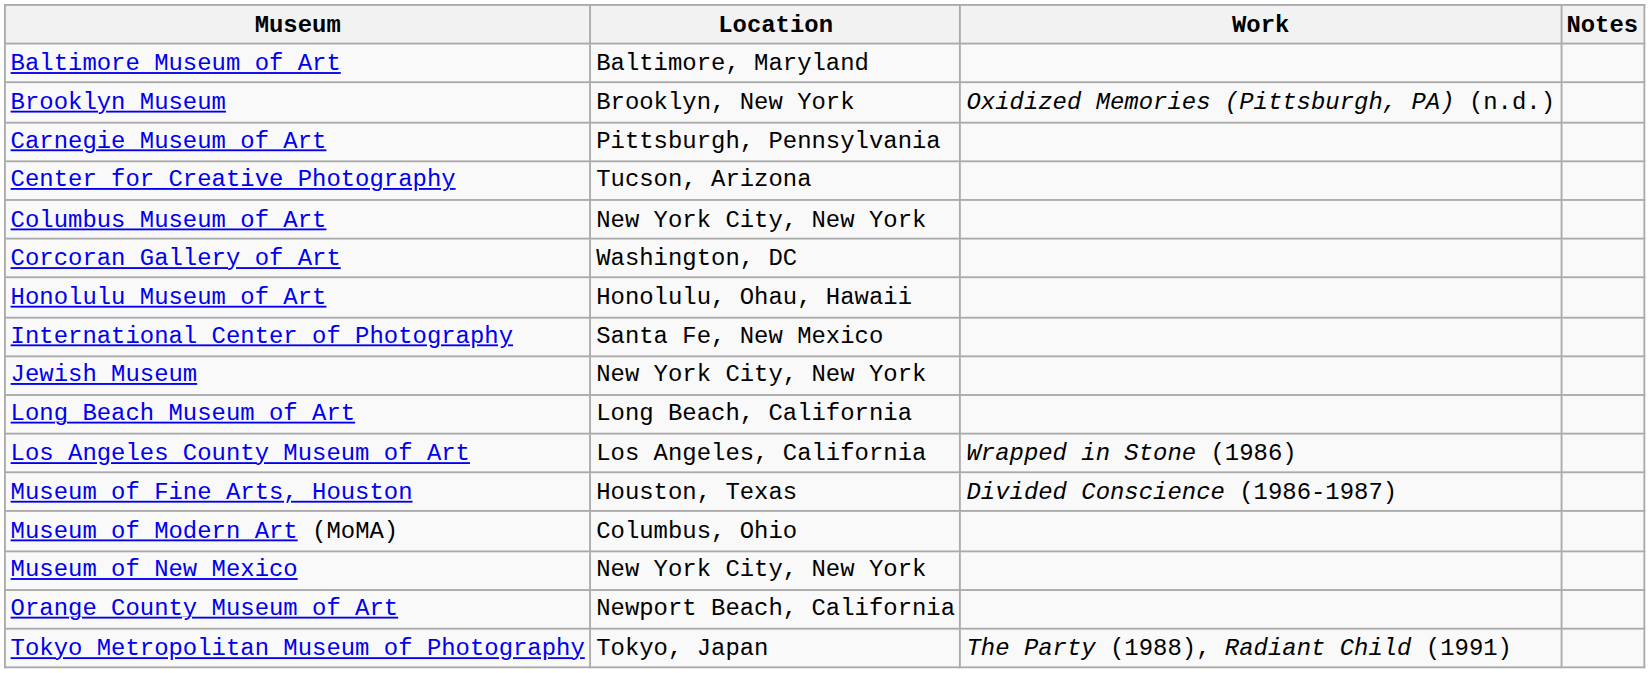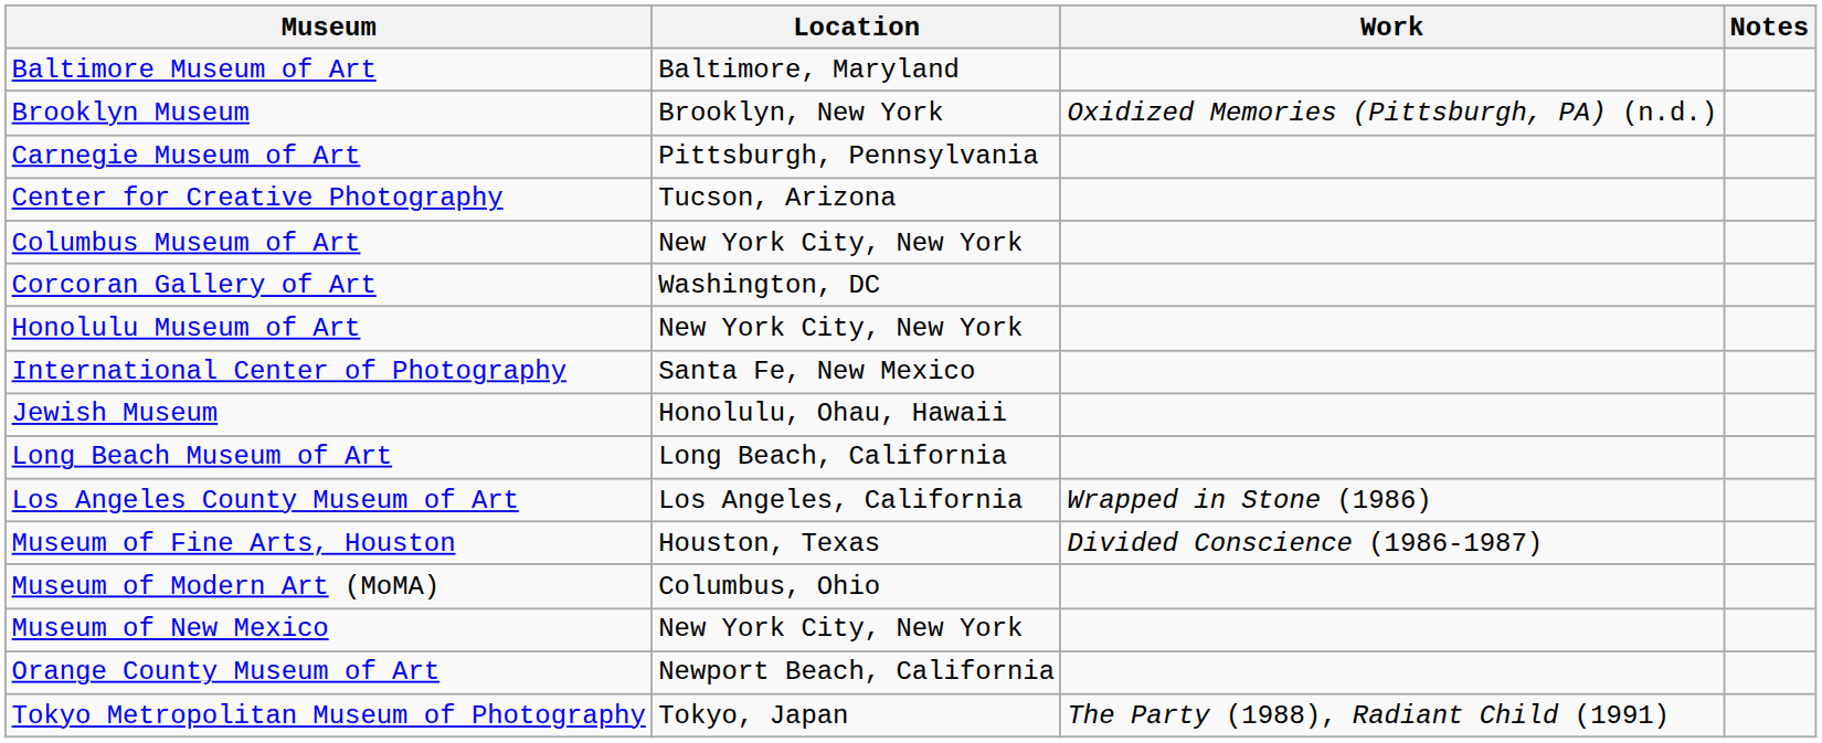 <table class="wikitable sortable">
 <tr>
 <th>Museum</th>
 <th>Location</th>
 <th>Work</th>
 <th>Notes</th>
 </tr>
 <tr>
 <td><a href='#'>Baltimore Museum of Art</a></td>
 <td>Baltimore, Maryland</td>
 <td></td>
 <td></td>
 </tr>
 <tr>
 <td><a href='#'>Brooklyn Museum</a></td>
 <td>Brooklyn, New York</td>
 <td><em>Oxidized Memories (Pittsburgh, PA)</em> (n.d.)</td>
 <td></td>
 </tr>
 <tr>
 <td><a href='#'>Carnegie Museum of Art</a></td>
 <td>Pittsburgh, Pennsylvania</td>
 <td></td>
 <td></td>
 </tr>
 <tr>
 <td><a href='#'>Center for Creative Photography</a></td>
 <td>Tucson, Arizona</td>
 <td></td>
 <td></td>
 </tr>
 <tr>
 <td><a href='#'>Columbus Museum of Art</a></td>
 <td>New York City, New York</td>
 <td></td>
 <td></td>
 </tr>
 <tr>
 <td><a href='#'>Corcoran Gallery of Art</a></td>
 <td>Washington, DC</td>
 <td></td>
 <td></td>
 </tr>
 <tr>
 <td><a href='#'>Honolulu Museum of Art</a></td>
-<td>Honolulu, Ohau, Hawaii</td>
+<td>New York City, New York</td>
 <td></td>
 <td></td>
 </tr>
 <tr>
 <td><a href='#'>International Center of Photography</a></td>
 <td>Santa Fe, New Mexico</td>
 <td></td>
 <td></td>
 </tr>
 <tr>
 <td><a href='#'>Jewish Museum</a></td>
-<td>New York City, New York</td>
+<td>Honolulu, Ohau, Hawaii</td>
 <td></td>
 <td></td>
 </tr>
 <tr>
 <td><a href='#'>Long Beach Museum of Art</a></td>
 <td>Long Beach, California</td>
 <td></td>
 <td></td>
 </tr>
 <tr>
 <td><a href='#'>Los Angeles County Museum of Art</a></td>
 <td>Los Angeles, California</td>
 <td><em>Wrapped in Stone</em> (1986)</td>
 <td></td>
 </tr>
 <tr>
 <td><a href='#'>Museum of Fine Arts, Houston</a></td>
 <td>Houston, Texas</td>
 <td><em>Divided Conscience</em> (1986-1987)</td>
 <td></td>
 </tr>
 <tr>
 <td><a href='#'>Museum of Modern Art</a> (MoMA)</td>
 <td>Columbus, Ohio</td>
 <td></td>
 <td></td>
 </tr>
 <tr>
 <td><a href='#'>Museum of New Mexico</a></td>
 <td>New York City, New York</td>
 <td></td>
 <td></td>
 </tr>
 <tr>
 <td><a href='#'>Orange County Museum of Art</a></td>
 <td>Newport Beach, California</td>
 <td></td>
 <td></td>
 </tr>
 <tr>
 <td><a href='#'>Tokyo Metropolitan Museum of Photography</a></td>
 <td>Tokyo, Japan</td>
 <td><em>The Party</em> (1988), <em>Radiant Child</em> (1991)</td>
 <td></td>
 </tr>
 </table>
